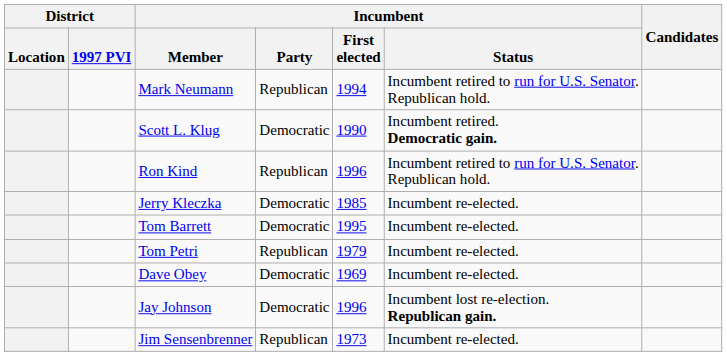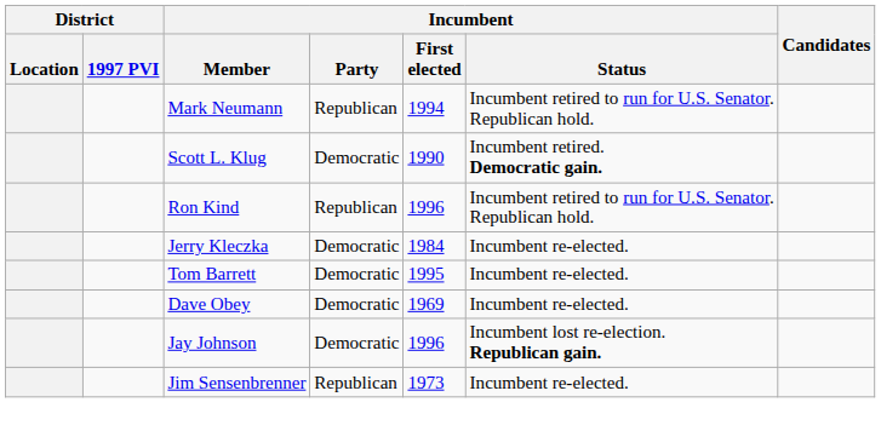 <table class="wikitable sortable">
 <tr>
 <th colspan=2>District</th>
 <th colspan=4>Incumbent</th>
 <th rowspan=2 class="unsortable">Candidates</th>
 </tr>
 <tr valign=bottom>
 <th>Location</th>
 <th><a href='#'>1997 PVI</a></th>
 <th>Member</th>
 <th>Party</th>
 <th>First<br>elected</th>
 <th>Status</th>
 </tr>
 <tr>
 <th></th>
 <td></td>
 <td><a href='#'>Mark Neumann</a></td>
 <td>Republican</td>
 <td><a href='#'>1994</a></td>
 <td>Incumbent retired to <a href='#'>run for U.S. Senator</a>.<br>Republican hold.</td>
 <td nowrap></td>
 </tr>
 <tr>
 <th></th>
 <td></td>
 <td><a href='#'>Scott L. Klug</a></td>
 <td>Democratic</td>
 <td><a href='#'>1990</a></td>
 <td>Incumbent retired.<br><strong>Democratic gain.</strong></td>
 <td nowrap></td>
 </tr>
 <tr>
 <th></th>
 <td></td>
 <td><a href='#'>Ron Kind</a></td>
 <td>Republican</td>
 <td><a href='#'>1996</a></td>
 <td>Incumbent retired to <a href='#'>run for U.S. Senator</a>.<br>Republican hold.</td>
 <td nowrap></td>
 </tr>
 <tr>
 <th></th>
 <td></td>
 <td><a href='#'>Jerry Kleczka</a></td>
 <td>Democratic</td>
-<td><a href='#'>1985</a></td>
+<td><a href='#'>1984</a></td>
 <td>Incumbent re-elected.</td>
 <td nowrap></td>
 </tr>
 <tr>
 <th></th>
 <td></td>
 <td><a href='#'>Tom Barrett</a></td>
 <td>Democratic</td>
 <td><a href='#'>1995</a></td>
-<td>Incumbent re-elected.</td>
-<td nowrap></td>
-</tr>
-<tr>
-<th></th>
-<td></td>
-<td><a href='#'>Tom Petri</a></td>
-<td>Republican</td>
-<td><a href='#'>1979 </a></td>
 <td>Incumbent re-elected.</td>
 <td nowrap></td>
 </tr>
 <tr>
 <th></th>
 <td></td>
 <td><a href='#'>Dave Obey</a></td>
 <td>Democratic</td>
 <td><a href='#'>1969 </a></td>
 <td>Incumbent re-elected.</td>
 <td nowrap></td>
 </tr>
 <tr>
 <th></th>
 <td></td>
 <td><a href='#'>Jay Johnson</a></td>
 <td>Democratic</td>
 <td><a href='#'>1996</a></td>
 <td>Incumbent lost re-election.<br><strong>Republican gain.</strong></td>
 <td nowrap></td>
 </tr>
 <tr>
 <th></th>
 <td></td>
 <td><a href='#'>Jim Sensenbrenner</a></td>
 <td>Republican</td>
 <td><a href='#'>1973</a></td>
 <td>Incumbent re-elected.</td>
 <td nowrap></td>
 </tr>
 </table>
